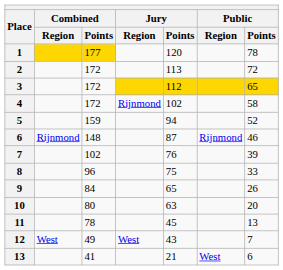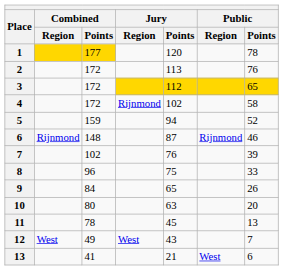 <table class="wikitable collapsible plainrowheaders collapsed" style="float:right; margin:10px;">
 <tr>
 <th colspan="7"></th>
 </tr>
 <tr>
 <th scope="colgroup" rowspan="2">Place</th>
 <th scope="colgroup" colspan="2">Combined</th>
 <th scope="colgroup" colspan="2">Jury</th>
 <th scope="colgroup" colspan="2">Public</th>
 </tr>
 <tr>
 <th scope="col">Region</th>
 <th scope="col">Points</th>
 <th scope="col">Region</th>
 <th scope="col">Points</th>
 <th scope="col">Region</th>
 <th scope="col">Points</th>
 </tr>
 <tr>
 <th scope="row" style="text-align:center">1</th>
 <td bgcolor="gold"></td>
 <td bgcolor="gold">177</td>
 <td></td>
 <td>120</td>
 <td></td>
 <td>78</td>
 </tr>
 <tr>
 <th scope="row" style="text-align:center">2</th>
 <td></td>
 <td>172</td>
 <td></td>
 <td>113</td>
 <td></td>
-<td>72</td>
+<td>76</td>
 </tr>
 <tr>
 <th scope="row" style="text-align:center">3</th>
 <td></td>
 <td>172</td>
 <td bgcolor="gold"></td>
 <td bgcolor="gold">112</td>
 <td bgcolor="gold"></td>
 <td bgcolor="gold">65</td>
 </tr>
 <tr>
 <th scope="row" style="text-align:center">4</th>
 <td></td>
 <td>172</td>
 <td> <a href='#'>Rijnmond</a></td>
 <td>102</td>
 <td></td>
 <td>58</td>
 </tr>
 <tr>
 <th scope="row" style="text-align:center">5</th>
 <td></td>
 <td>159</td>
 <td></td>
 <td>94</td>
 <td></td>
 <td>52</td>
 </tr>
 <tr>
 <th scope="row" style="text-align:center">6</th>
 <td> <a href='#'>Rijnmond</a></td>
 <td>148</td>
 <td></td>
 <td>87</td>
 <td> <a href='#'>Rijnmond</a></td>
 <td>46</td>
 </tr>
 <tr>
 <th scope="row" style="text-align:center">7</th>
 <td></td>
 <td>102</td>
 <td></td>
 <td>76</td>
 <td></td>
 <td>39</td>
 </tr>
 <tr>
 <th scope="row" style="text-align:center">8</th>
 <td></td>
 <td>96</td>
 <td></td>
 <td>75</td>
 <td></td>
 <td>33</td>
 </tr>
 <tr>
 <th scope="row" style="text-align:center">9</th>
 <td></td>
 <td>84</td>
 <td></td>
 <td>65</td>
 <td></td>
 <td>26</td>
 </tr>
 <tr>
 <th scope="row" style="text-align:center">10</th>
 <td></td>
 <td>80</td>
 <td></td>
 <td>63</td>
 <td></td>
 <td>20</td>
 </tr>
 <tr>
 <th scope="row" style="text-align:center">11</th>
 <td></td>
 <td>78</td>
 <td></td>
 <td>45</td>
 <td></td>
 <td>13</td>
 </tr>
 <tr>
 <th scope="row" style="text-align:center">12</th>
 <td> <a href='#'>West</a></td>
 <td>49</td>
 <td> <a href='#'>West</a></td>
 <td>43</td>
 <td></td>
 <td>7</td>
 </tr>
 <tr>
 <th scope="row" style="text-align:center">13</th>
 <td></td>
 <td>41</td>
 <td></td>
 <td>21</td>
 <td> <a href='#'>West</a></td>
 <td>6</td>
 </tr>
 </table>
